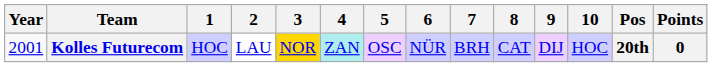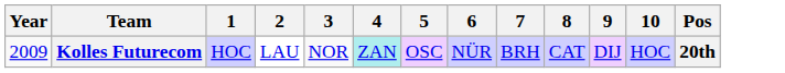 <table class="wikitable" border="1" style="text-align:center; font-size:95%;">
 <tr>
 <th>Year</th>
 <th>Team</th>
 <th>1</th>
 <th>2</th>
 <th>3</th>
 <th>4</th>
 <th>5</th>
 <th>6</th>
 <th>7</th>
 <th>8</th>
 <th>9</th>
 <th>10</th>
 <th>Pos</th>
-<th>Points</th>
 </tr>
 <tr>
-<td><a href='#'>2001</a></td>
+<td><a href='#'>2009</a></td>
 <th><a href='#'>Kolles Futurecom</a></th>
 <td style="background:#cfcfff;"><a href='#'>HOC</a><br></td>
 <td style="background:#ffffff;"><a href='#'>LAU</a><br></td>
-<td style="background: gold;"><a href='#'>NOR</a></td>
+<td><a href='#'>NOR</a></td>
 <td style="background: paleturquoise;"><a href='#'>ZAN</a></td>
 <td style="background:#efcfff;"><a href='#'>OSC</a><br></td>
 <td style="background:#cfcfff;"><a href='#'>NÜR</a><br></td>
 <td style="background:#cfcfff;"><a href='#'>BRH</a><br></td>
 <td style="background:#cfcfff;"><a href='#'>CAT</a><br></td>
 <td style="background:#EFCFFF;"><a href='#'>DIJ</a><br></td>
 <td style="background:#cfcfff;"><a href='#'>HOC</a><br></td>
 <th>20th</th>
-<th>0</th>
 </tr>
 </table>
